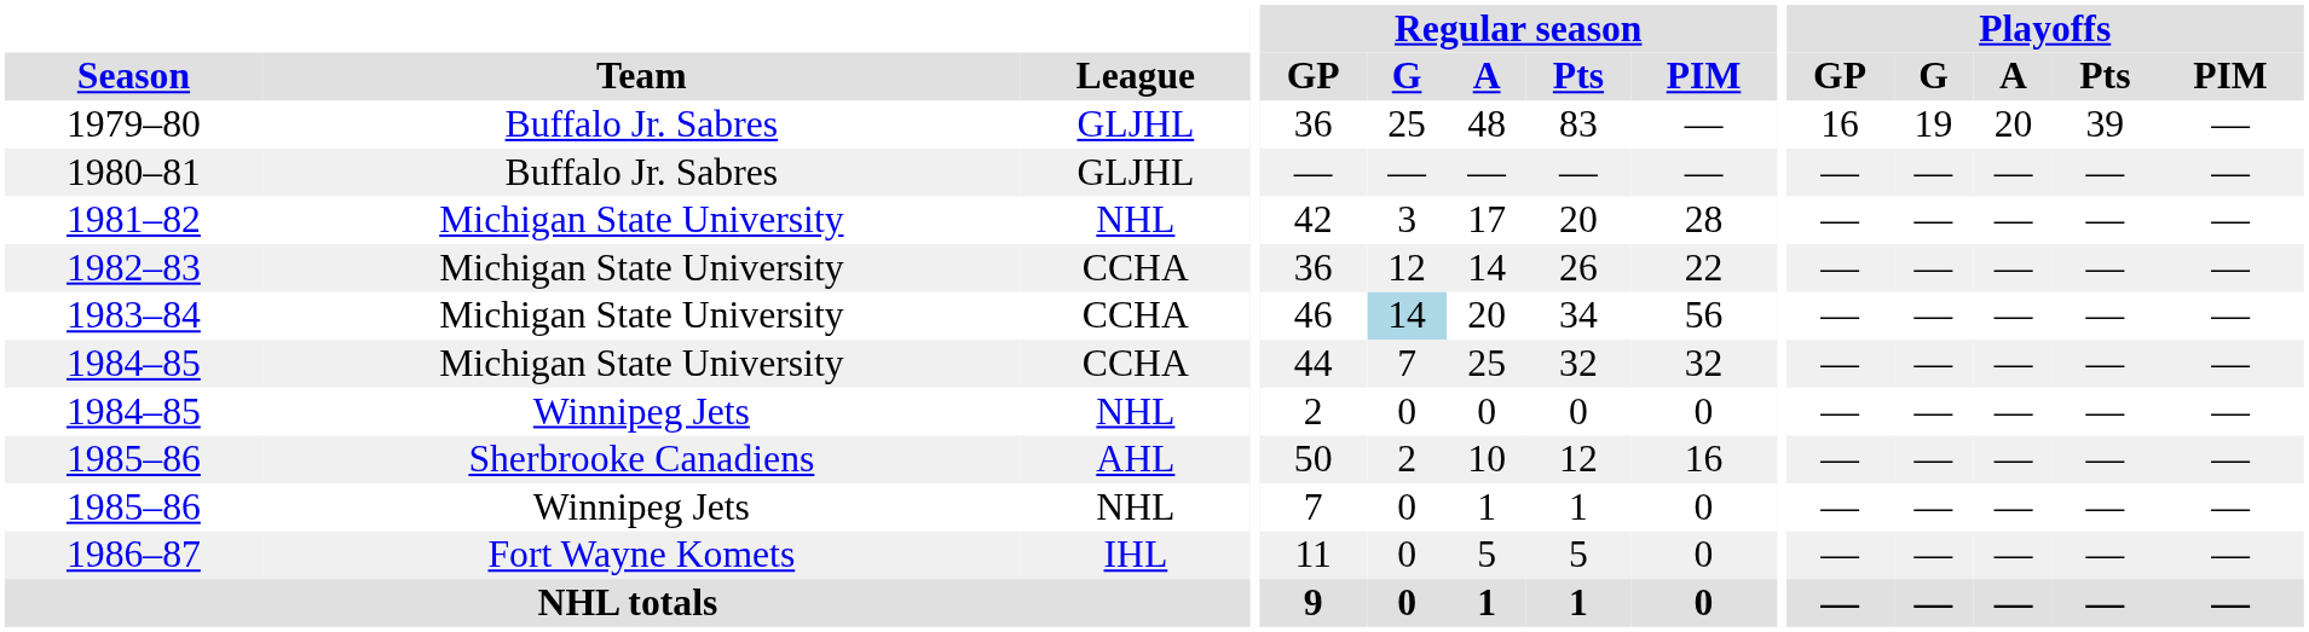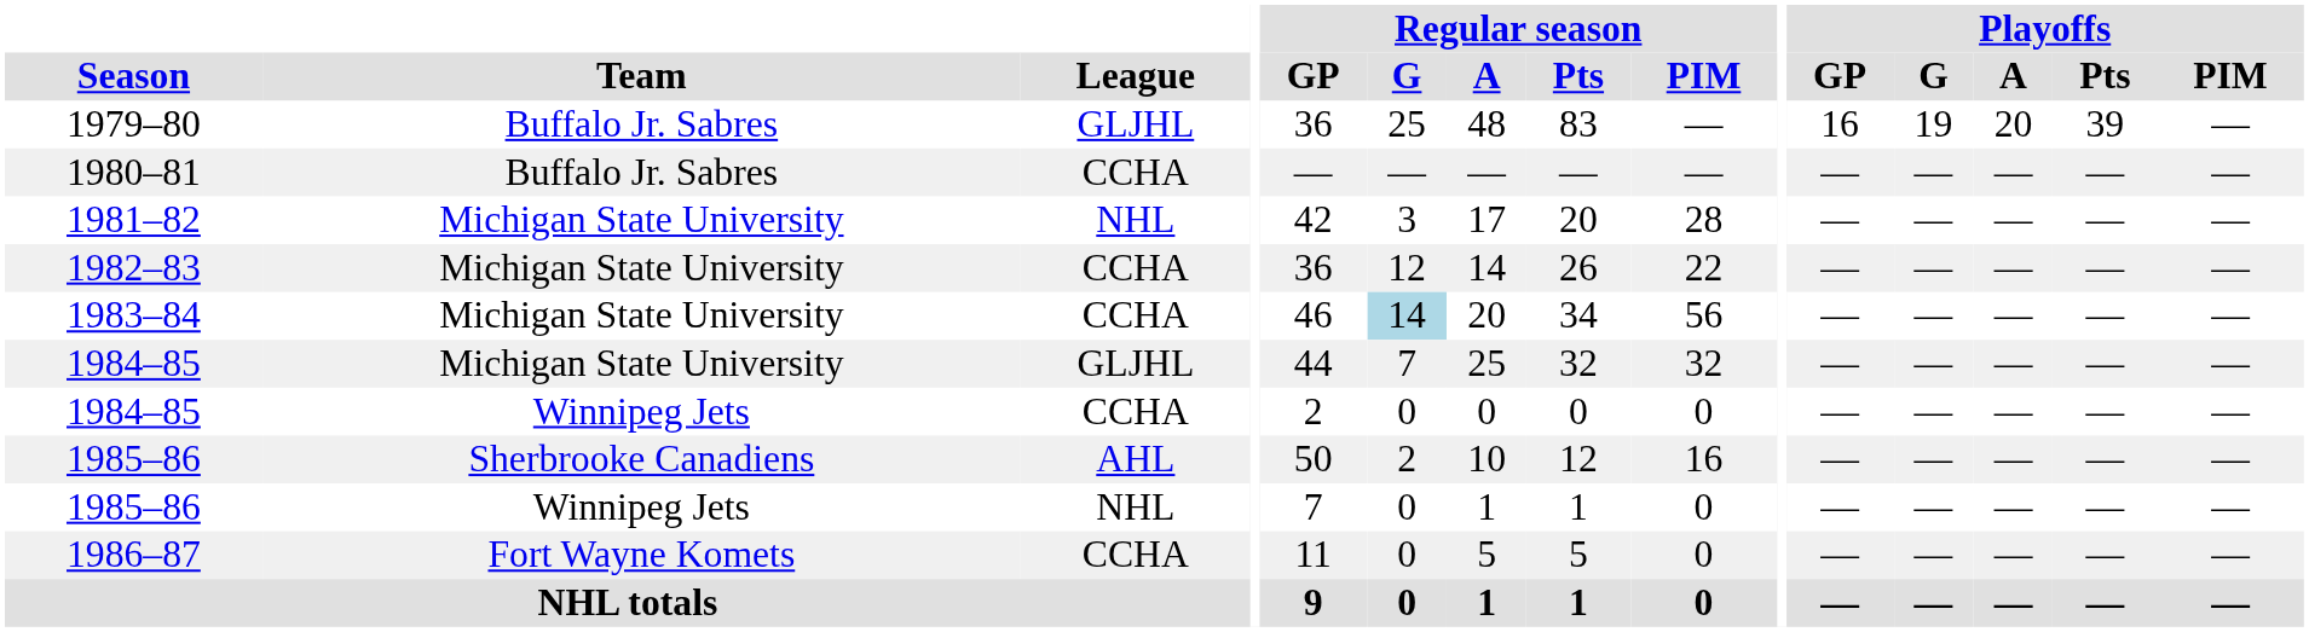 <table border="0" cellpadding="1" cellspacing="0" style="text-align:center; width:60em">
 <tr bgcolor="#e0e0e0">
 <th colspan="3" bgcolor="#ffffff"></th>
 <th rowspan="100" bgcolor="#ffffff"></th>
 <th colspan="5"><a href='#'>Regular season</a></th>
 <th rowspan="100" bgcolor="#ffffff"></th>
 <th colspan="5"><a href='#'>Playoffs</a></th>
 </tr>
 <tr bgcolor="#e0e0e0">
 <th><a href='#'>Season</a></th>
 <th>Team</th>
 <th>League</th>
 <th>GP</th>
 <th><a href='#'>G</a></th>
 <th><a href='#'>A</a></th>
 <th><a href='#'>Pts</a></th>
 <th><a href='#'>PIM</a></th>
 <th>GP</th>
 <th>G</th>
 <th>A</th>
 <th>Pts</th>
 <th>PIM</th>
 </tr>
 <tr>
 <td>1979–80</td>
 <td><a href='#'>Buffalo Jr. Sabres</a></td>
 <td><a href='#'>GLJHL</a></td>
 <td>36</td>
 <td>25</td>
 <td>48</td>
 <td>83</td>
 <td>—</td>
 <td>16</td>
 <td>19</td>
 <td>20</td>
 <td>39</td>
 <td>—</td>
 </tr>
 <tr bgcolor="#f0f0f0">
 <td>1980–81</td>
 <td>Buffalo Jr. Sabres</td>
-<td>GLJHL</td>
+<td>CCHA</td>
 <td>—</td>
 <td>—</td>
 <td>—</td>
 <td>—</td>
 <td>—</td>
 <td>—</td>
 <td>—</td>
 <td>—</td>
 <td>—</td>
 <td>—</td>
 </tr>
 <tr>
 <td><a href='#'>1981–82</a></td>
 <td><a href='#'>Michigan State University</a></td>
 <td><a href='#'>NHL</a></td>
 <td>42</td>
 <td>3</td>
 <td>17</td>
 <td>20</td>
 <td>28</td>
 <td>—</td>
 <td>—</td>
 <td>—</td>
 <td>—</td>
 <td>—</td>
 </tr>
 <tr bgcolor="#f0f0f0">
 <td><a href='#'>1982–83</a></td>
 <td>Michigan State University</td>
 <td>CCHA</td>
 <td>36</td>
 <td>12</td>
 <td>14</td>
 <td>26</td>
 <td>22</td>
 <td>—</td>
 <td>—</td>
 <td>—</td>
 <td>—</td>
 <td>—</td>
 </tr>
 <tr>
 <td><a href='#'>1983–84</a></td>
 <td>Michigan State University</td>
 <td>CCHA</td>
 <td>46</td>
 <td style="background: lightblue;">14</td>
 <td>20</td>
 <td>34</td>
 <td>56</td>
 <td>—</td>
 <td>—</td>
 <td>—</td>
 <td>—</td>
 <td>—</td>
 </tr>
 <tr bgcolor="#f0f0f0">
 <td><a href='#'>1984–85</a></td>
 <td>Michigan State University</td>
-<td>CCHA</td>
+<td>GLJHL</td>
 <td>44</td>
 <td>7</td>
 <td>25</td>
 <td>32</td>
 <td>32</td>
 <td>—</td>
 <td>—</td>
 <td>—</td>
 <td>—</td>
 <td>—</td>
 </tr>
 <tr>
 <td><a href='#'>1984–85</a></td>
 <td><a href='#'>Winnipeg Jets</a></td>
-<td><a href='#'>NHL</a></td>
+<td>CCHA</td>
 <td>2</td>
 <td>0</td>
 <td>0</td>
 <td>0</td>
 <td>0</td>
 <td>—</td>
 <td>—</td>
 <td>—</td>
 <td>—</td>
 <td>—</td>
 </tr>
 <tr bgcolor="#f0f0f0">
 <td><a href='#'>1985–86</a></td>
 <td><a href='#'>Sherbrooke Canadiens</a></td>
 <td><a href='#'>AHL</a></td>
 <td>50</td>
 <td>2</td>
 <td>10</td>
 <td>12</td>
 <td>16</td>
 <td>—</td>
 <td>—</td>
 <td>—</td>
 <td>—</td>
 <td>—</td>
 </tr>
 <tr>
 <td><a href='#'>1985–86</a></td>
 <td>Winnipeg Jets</td>
 <td>NHL</td>
 <td>7</td>
 <td>0</td>
 <td>1</td>
 <td>1</td>
 <td>0</td>
 <td>—</td>
 <td>—</td>
 <td>—</td>
 <td>—</td>
 <td>—</td>
 </tr>
 <tr bgcolor="#f0f0f0">
 <td><a href='#'>1986–87</a></td>
 <td><a href='#'>Fort Wayne Komets</a></td>
-<td><a href='#'>IHL</a></td>
+<td>CCHA</td>
 <td>11</td>
 <td>0</td>
 <td>5</td>
 <td>5</td>
 <td>0</td>
 <td>—</td>
 <td>—</td>
 <td>—</td>
 <td>—</td>
 <td>—</td>
 </tr>
 <tr bgcolor="#e0e0e0">
 <th colspan="3">NHL totals</th>
 <th>9</th>
 <th>0</th>
 <th>1</th>
 <th>1</th>
 <th>0</th>
 <th>—</th>
 <th>—</th>
 <th>—</th>
 <th>—</th>
 <th>—</th>
 </tr>
 </table>
